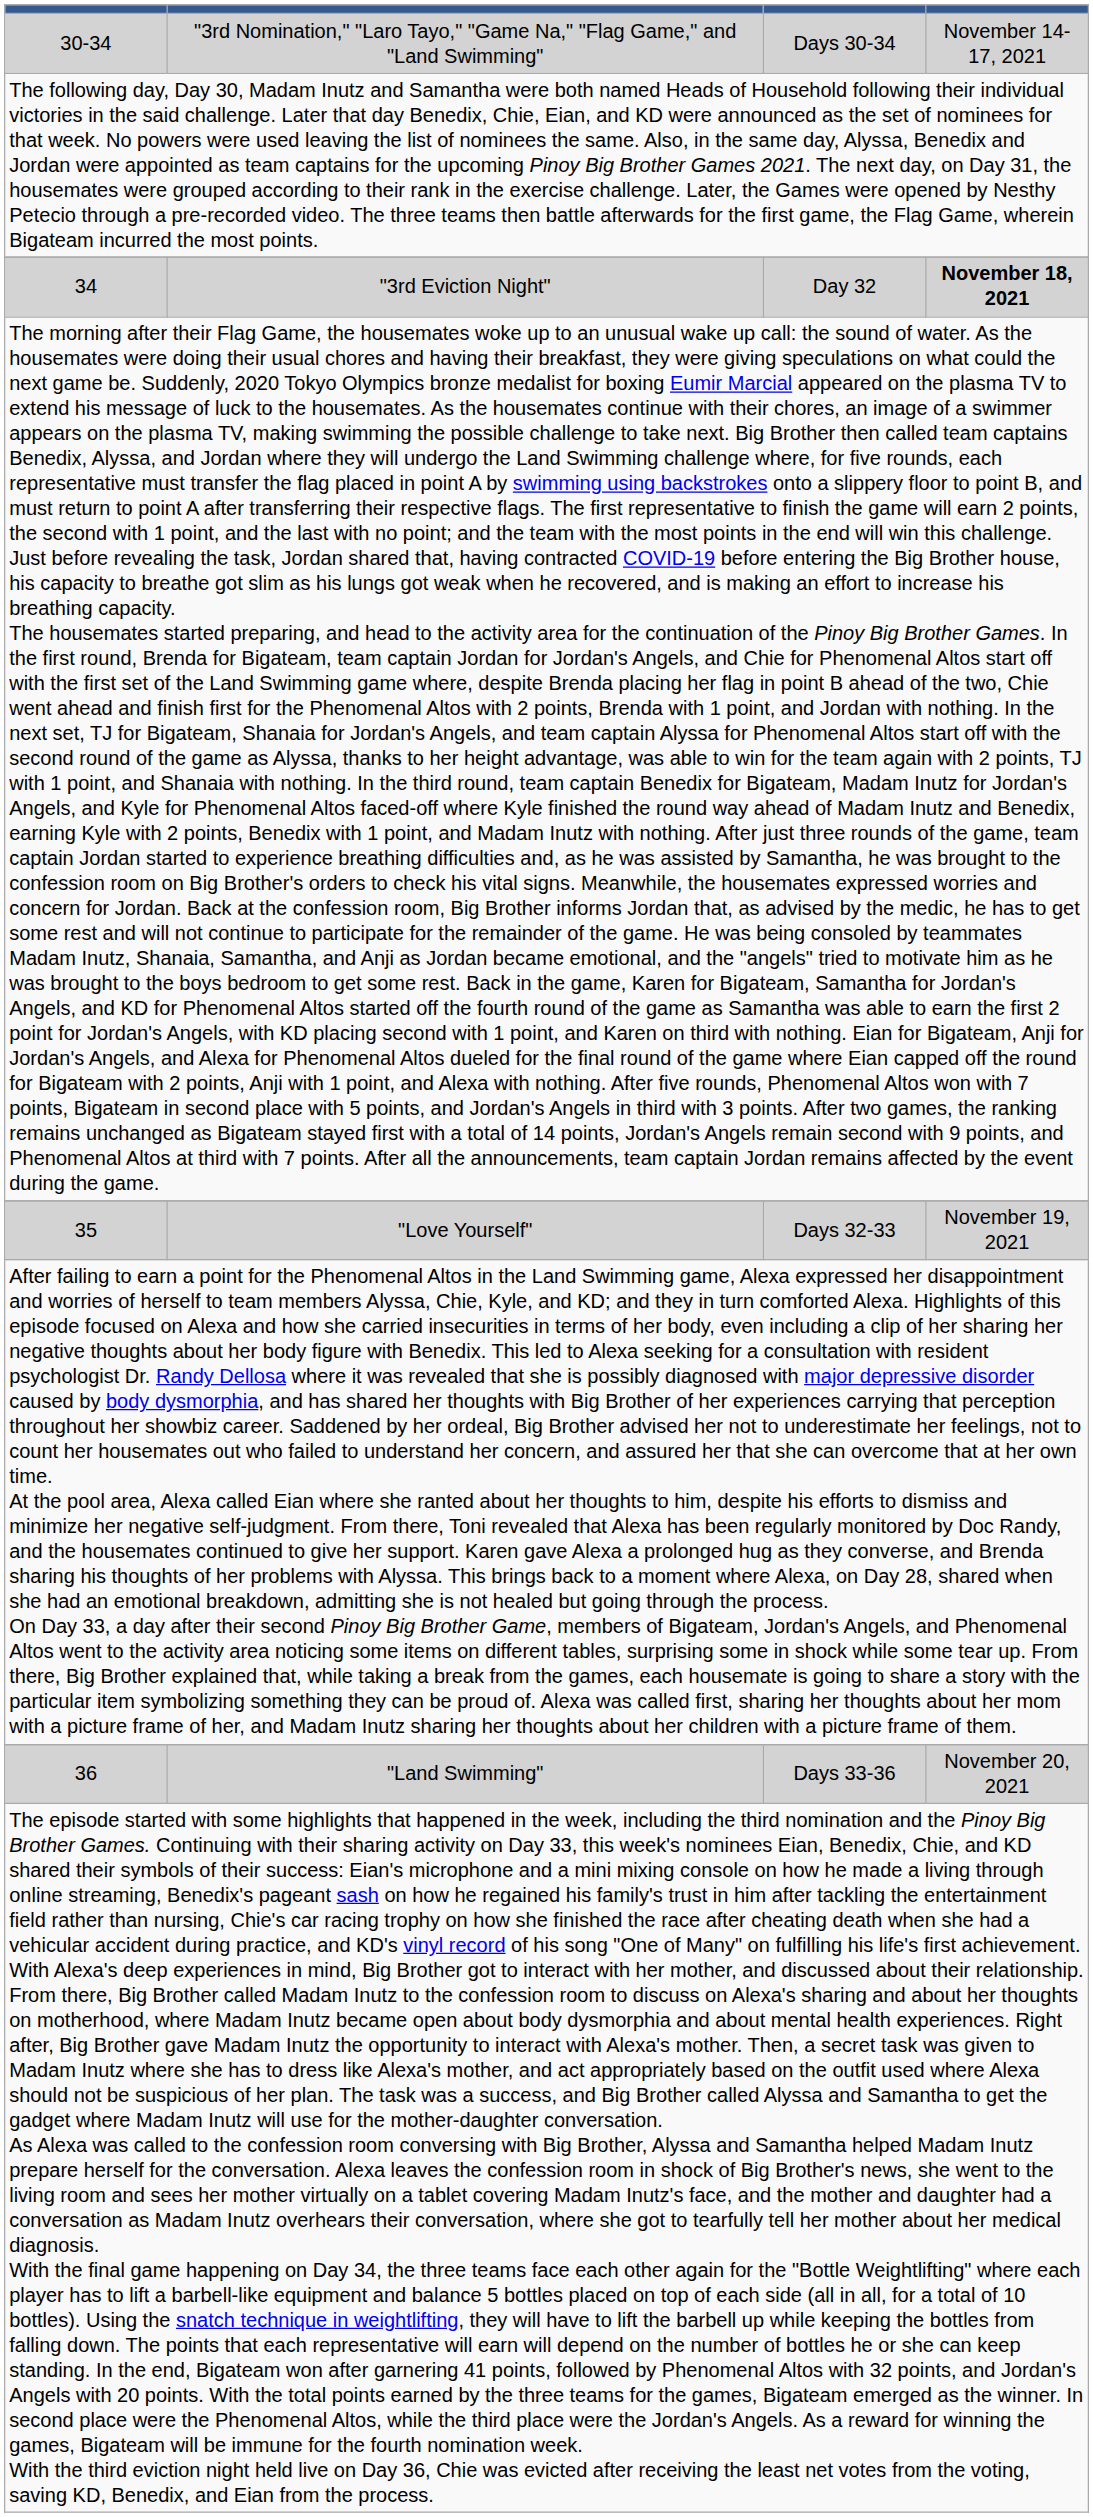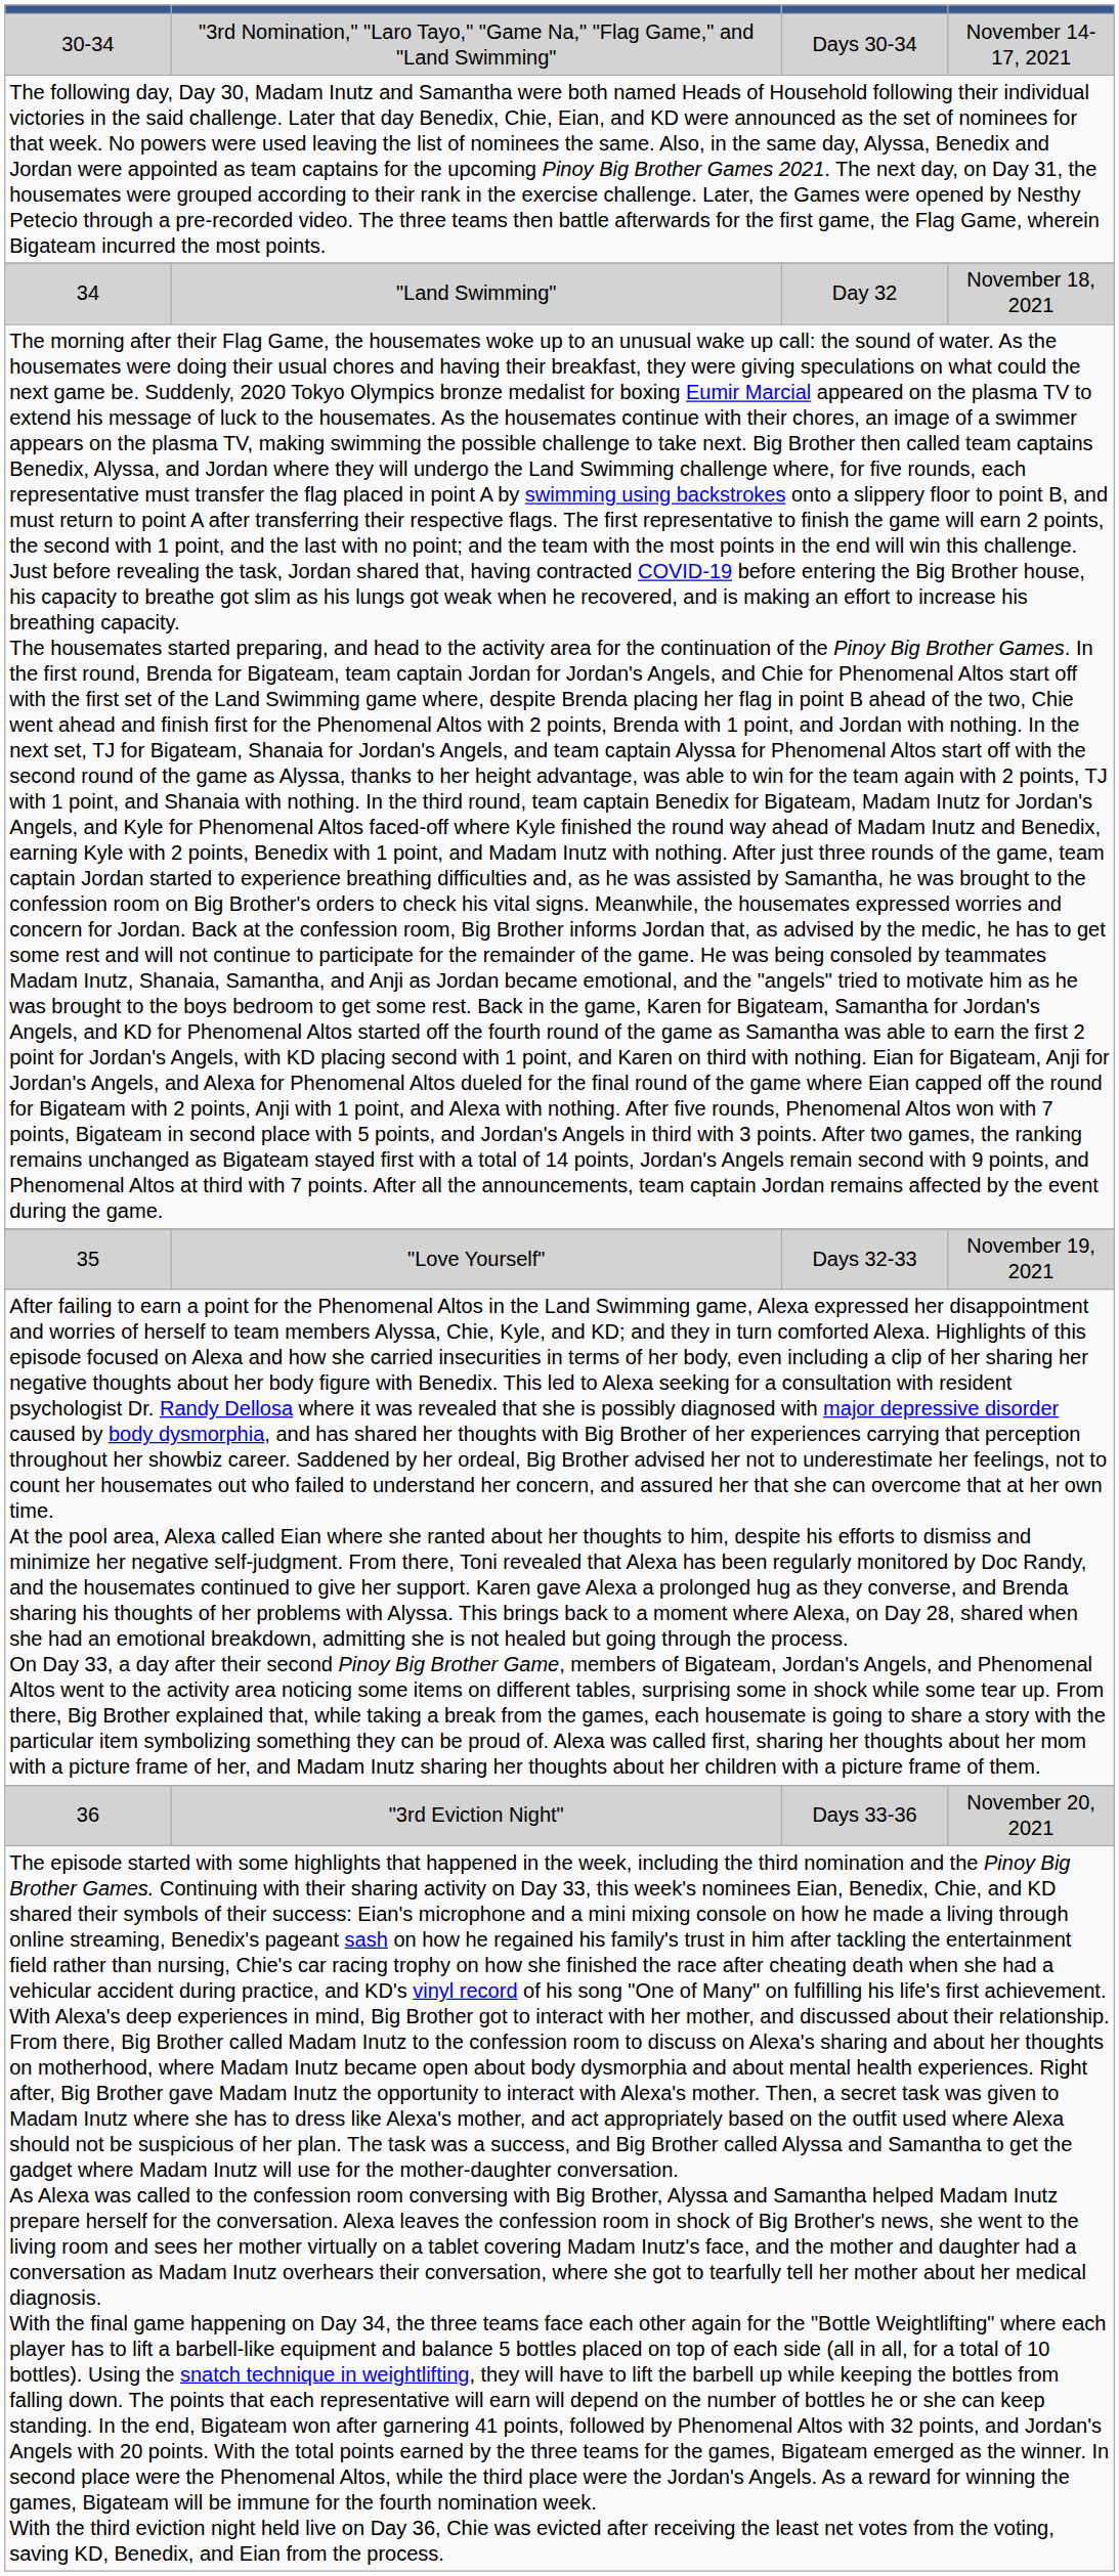 <table class="wikitable sortable" style="font-size:100%; line-height:20px; text-align:center">
 <tr>
 <th width="15%" style="background:#34588F"></th>
 <th width="55%" style="background:#34588F"></th>
 <th width="15%" style="background:#34588F"></th>
 <th width="15%" style="background:#34588F"></th>
 </tr>
 <tr style="background:lightgrey;">
 <td>30-34</td>
 <td>"3rd Nomination," "Laro Tayo," "Game Na," "Flag Game," and "Land Swimming"</td>
 <td>Days 30-34</td>
 <td>November 14-17, 2021</td>
 </tr>
 <tr>
 <td colspan="4" align="left">The following day, Day 30, Madam Inutz and Samantha were both named Heads of Household following their individual victories in the said challenge. Later that day Benedix, Chie, Eian, and KD were announced as the set of nominees for that week. No powers were used leaving the list of nominees the same. Also, in the same day, Alyssa, Benedix and Jordan were appointed as team captains for the upcoming <em>Pinoy Big Brother Games 2021</em>. The next day, on Day 31, the housemates were grouped according to their rank in the exercise challenge. Later, the Games were opened by Nesthy Petecio through a pre-recorded video. The three teams then battle afterwards for the first game, the Flag Game, wherein Bigateam incurred the most points.</td>
 </tr>
 <tr>
 </tr>
 <tr style="background:lightgrey;">
 <td>34</td>
-<td>"3rd Eviction Night"</td>
+<td>"Land Swimming"</td>
 <td>Day 32</td>
-<td><strong>November 18, 2021</strong></td>
+<td>November 18, 2021</td>
 </tr>
 <tr>
 <td colspan="4" align="left">The morning after their Flag Game, the housemates woke up to an unusual wake up call: the sound of water. As the housemates were doing their usual chores and having their breakfast, they were giving speculations on what could the next game be. Suddenly, 2020 Tokyo Olympics bronze medalist for boxing <a href='#'>Eumir Marcial</a> appeared on the plasma TV to extend his message of luck to the housemates. As the housemates continue with their chores, an image of a swimmer appears on the plasma TV, making swimming the possible challenge to take next. Big Brother then called team captains Benedix, Alyssa, and Jordan where they will undergo the Land Swimming challenge where, for five rounds, each representative must transfer the flag placed in point A by <a href='#'>swimming using backstrokes</a> onto a slippery floor to point B, and must return to point A after transferring their respective flags. The first representative to finish the game will earn 2 points, the second with 1 point, and the last with no point; and the team with the most points in the end will win this challenge. Just before revealing the task, Jordan shared that, having contracted <a href='#'>COVID-19</a> before entering the Big Brother house, his capacity to breathe got slim as his lungs got weak when he recovered, and is making an effort to increase his breathing capacity.<br>The housemates started preparing, and head to the activity area for the continuation of the <em>Pinoy Big Brother Games</em>. In the first round, Brenda for Bigateam, team captain Jordan for Jordan's Angels, and Chie for Phenomenal Altos start off with the first set of the Land Swimming game where, despite Brenda placing her flag in point B ahead of the two, Chie went ahead and finish first for the Phenomenal Altos with 2 points, Brenda with 1 point, and Jordan with nothing. In the next set, TJ for Bigateam, Shanaia for Jordan's Angels, and team captain Alyssa for Phenomenal Altos start off with the second round of the game as Alyssa, thanks to her height advantage, was able to win for the team again with 2 points, TJ with 1 point, and Shanaia with nothing. In the third round, team captain Benedix for Bigateam, Madam Inutz for Jordan's Angels, and Kyle for Phenomenal Altos faced-off where Kyle finished the round way ahead of Madam Inutz and Benedix, earning Kyle with 2 points, Benedix with 1 point, and Madam Inutz with nothing. After just three rounds of the game, team captain Jordan started to experience breathing difficulties and, as he was assisted by Samantha, he was brought to the confession room on Big Brother's orders to check his vital signs. Meanwhile, the housemates expressed worries and concern for Jordan. Back at the confession room, Big Brother informs Jordan that, as advised by the medic, he has to get some rest and will not continue to participate for the remainder of the game. He was being consoled by teammates Madam Inutz, Shanaia, Samantha, and Anji as Jordan became emotional, and the "angels" tried to motivate him as he was brought to the boys bedroom to get some rest. Back in the game, Karen for Bigateam, Samantha for Jordan's Angels, and KD for Phenomenal Altos started off the fourth round of the game as Samantha was able to earn the first 2 point for Jordan's Angels, with KD placing second with 1 point, and Karen on third with nothing. Eian for Bigateam, Anji for Jordan's Angels, and Alexa for Phenomenal Altos dueled for the final round of the game where Eian capped off the round for Bigateam with 2 points, Anji with 1 point, and Alexa with nothing. After five rounds, Phenomenal Altos won with 7 points, Bigateam in second place with 5 points, and Jordan's Angels in third with 3 points. After two games, the ranking remains unchanged as Bigateam stayed first with a total of 14 points, Jordan's Angels remain second with 9 points, and Phenomenal Altos at third with 7 points. After all the announcements, team captain Jordan remains affected by the event during the game.</td>
 </tr>
 <tr>
 </tr>
 <tr style="background:lightgrey;">
 <td>35</td>
 <td>"Love Yourself"</td>
 <td>Days 32-33</td>
 <td>November 19, 2021</td>
 </tr>
 <tr>
 <td colspan="4" align="left">After failing to earn a point for the Phenomenal Altos in the Land Swimming game, Alexa expressed her disappointment and worries of herself to team members Alyssa, Chie, Kyle, and KD; and they in turn comforted Alexa. Highlights of this episode focused on Alexa and how she carried insecurities in terms of her body, even including a clip of her sharing her negative thoughts about her body figure with Benedix. This led to Alexa seeking for a consultation with resident psychologist Dr. <a href='#'>Randy Dellosa</a> where it was revealed that she is possibly diagnosed with <a href='#'>major depressive disorder</a> caused by <a href='#'>body dysmorphia</a>, and has shared her thoughts with Big Brother of her experiences carrying that perception throughout her showbiz career. Saddened by her ordeal, Big Brother advised her not to underestimate her feelings, not to count her housemates out who failed to understand her concern, and assured her that she can overcome that at her own time.<br>At the pool area, Alexa called Eian where she ranted about her thoughts to him, despite his efforts to dismiss and minimize her negative self-judgment. From there, Toni revealed that Alexa has been regularly monitored by Doc Randy, and the housemates continued to give her support. Karen gave Alexa a prolonged hug as they converse, and Brenda sharing his thoughts of her problems with Alyssa. This brings back to a moment where Alexa, on Day 28, shared when she had an emotional breakdown, admitting she is not healed but going through the process.<br>On Day 33, a day after their second <em>Pinoy Big Brother Game</em>, members of Bigateam, Jordan's Angels, and Phenomenal Altos went to the activity area noticing some items on different tables, surprising some in shock while some tear up. From there, Big Brother explained that, while taking a break from the games, each housemate is going to share a story with the particular item symbolizing something they can be proud of. Alexa was called first, sharing her thoughts about her mom with a picture frame of her, and Madam Inutz sharing her thoughts about her children with a picture frame of them.</td>
 </tr>
 <tr>
 </tr>
 <tr style="background:lightgrey;">
 <td>36</td>
-<td>"Land Swimming"</td>
+<td>"3rd Eviction Night"</td>
 <td>Days 33-36</td>
 <td>November 20, 2021</td>
 </tr>
 <tr>
 <td colspan="4" align="left">The episode started with some highlights that happened in the week, including the third nomination and the <em>Pinoy Big Brother Games.</em> Continuing with their sharing activity on Day 33, this week's nominees Eian, Benedix, Chie, and KD shared their symbols of their success: Eian's microphone and a mini mixing console on how he made a living through online streaming, Benedix's pageant <a href='#'>sash</a> on how he regained his family's trust in him after tackling the entertainment field rather than nursing, Chie's car racing trophy on how she finished the race after cheating death when she had a vehicular accident during practice, and KD's <a href='#'>vinyl record</a> of his song "One of Many" on fulfilling his life's first achievement. With Alexa's deep experiences in mind, Big Brother got to interact with her mother, and discussed about their relationship. From there, Big Brother called Madam Inutz to the confession room to discuss on Alexa's sharing and about her thoughts on motherhood, where Madam Inutz became open about body dysmorphia and about mental health experiences. Right after, Big Brother gave Madam Inutz the opportunity to interact with Alexa's mother. Then, a secret task was given to Madam Inutz where she has to dress like Alexa's mother, and act appropriately based on the outfit used where Alexa should not be suspicious of her plan. The task was a success, and Big Brother called Alyssa and Samantha to get the gadget where Madam Inutz will use for the mother-daughter conversation.<br>As Alexa was called to the confession room conversing with Big Brother, Alyssa and Samantha helped Madam Inutz prepare herself for the conversation. Alexa leaves the confession room in shock of Big Brother's news, she went to the living room and sees her mother virtually on a tablet covering Madam Inutz's face, and the mother and daughter had a conversation as Madam Inutz overhears their conversation, where she got to tearfully tell her mother about her medical diagnosis.<br>With the final game happening on Day 34, the three teams face each other again for the "Bottle Weightlifting" where each player has to lift a barbell-like equipment and balance 5 bottles placed on top of each side (all in all, for a total of 10 bottles). Using the <a href='#'>snatch technique in weightlifting</a>, they will have to lift the barbell up while keeping the bottles from falling down. The points that each representative will earn will depend on the number of bottles he or she can keep standing. In the end, Bigateam won after garnering 41 points, followed by Phenomenal Altos with 32 points, and Jordan's Angels with 20 points. With the total points earned by the three teams for the games, Bigateam emerged as the winner. In second place were the Phenomenal Altos, while the third place were the Jordan's Angels. As a reward for winning the games, Bigateam will be immune for the fourth nomination week.<br>With the third eviction night held live on Day 36, Chie was evicted after receiving the least net votes from the voting, saving KD, Benedix, and Eian from the process.</td>
 </tr>
 </table>
